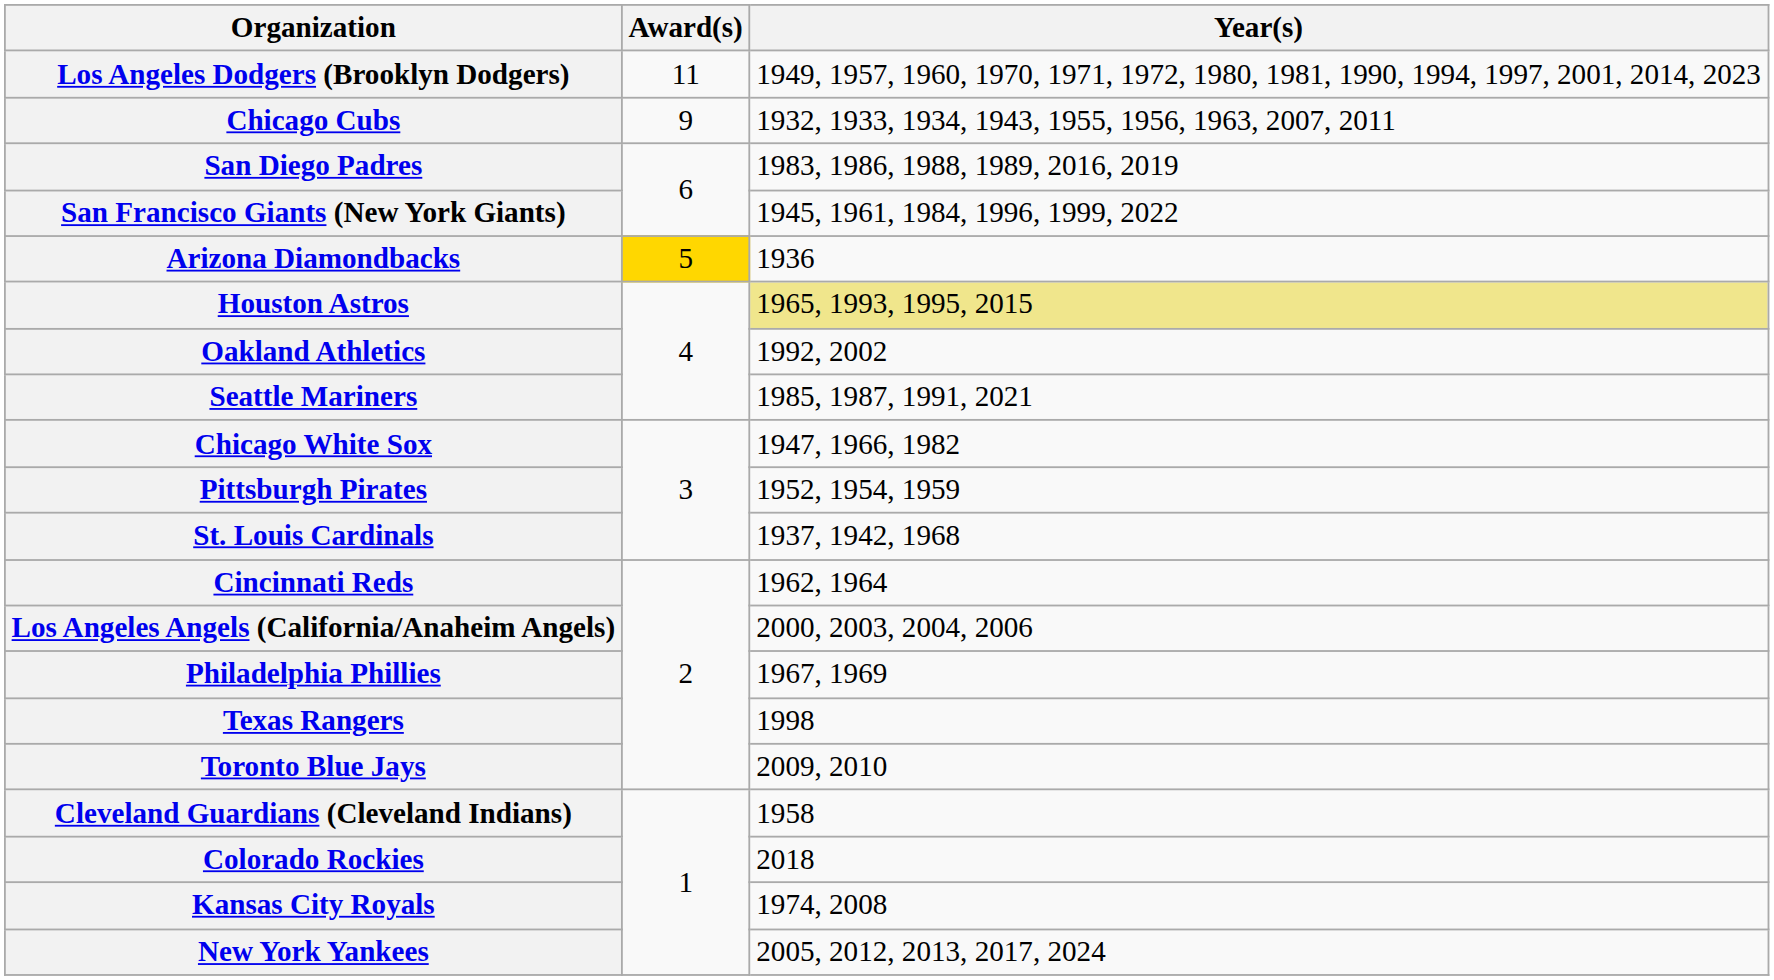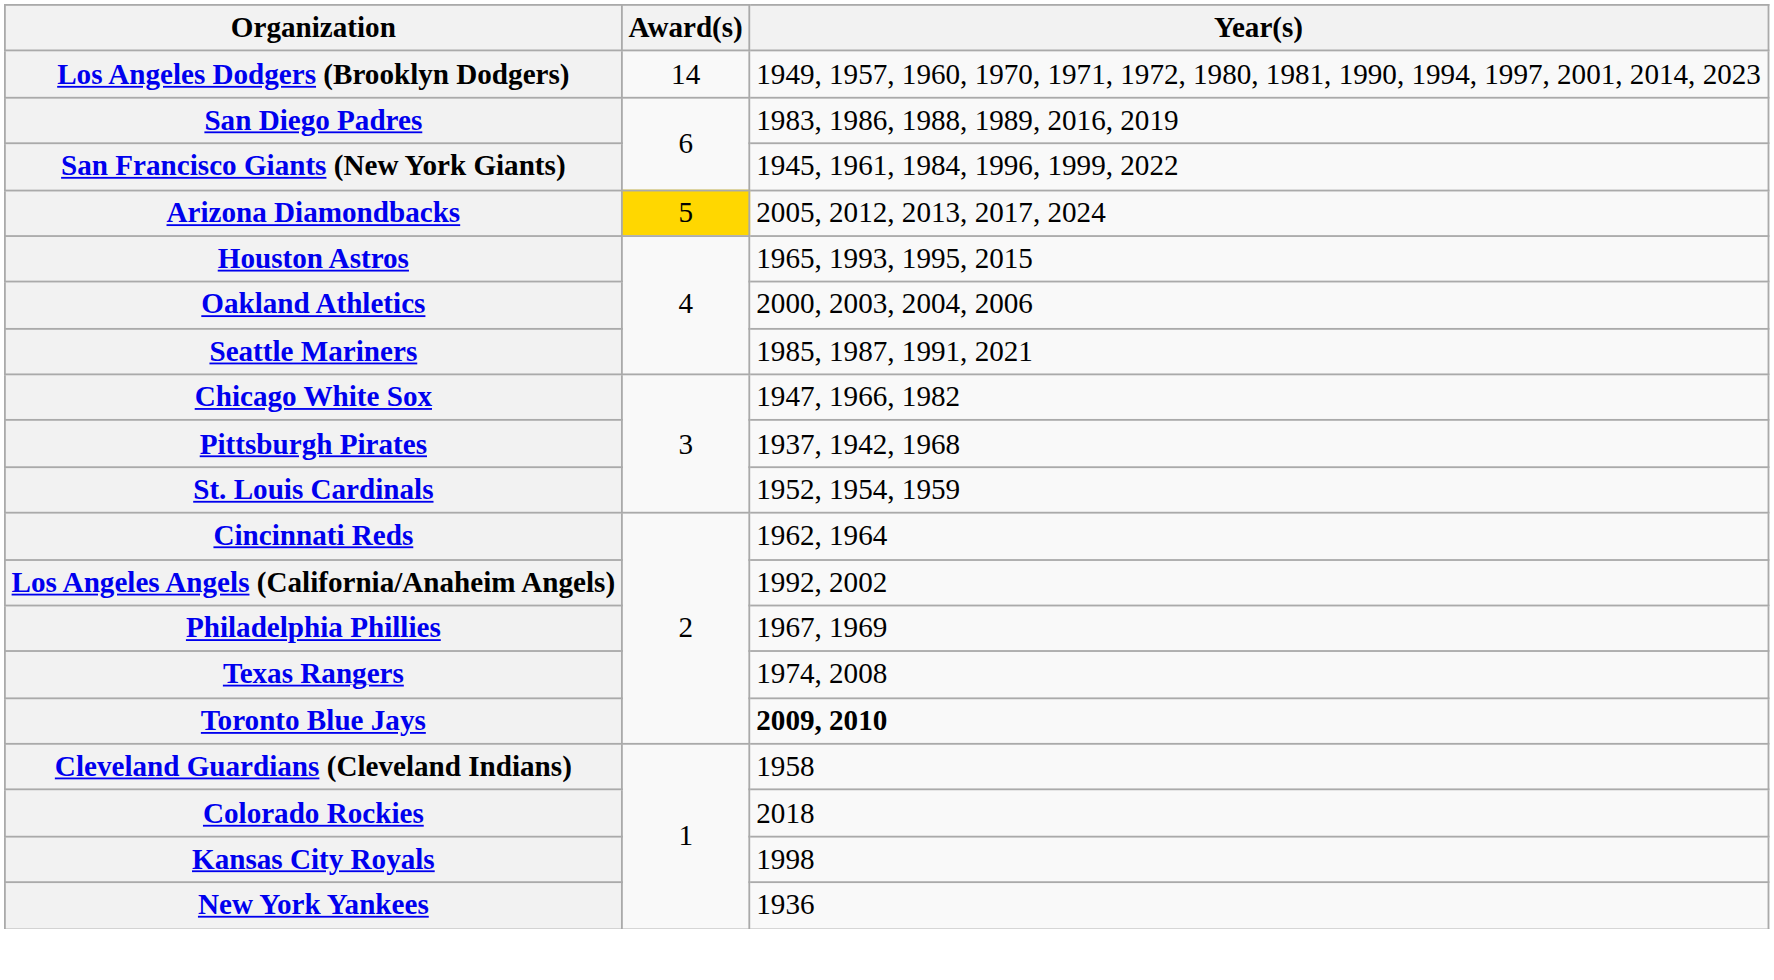 <table class="wikitable sortable plainrowheaders" style="text-align:left">
 <tr>
 <th scope="col">Organization</th>
 <th scope="col">Award(s)</th>
 <th scope="col">Year(s)</th>
 </tr>
 <tr>
 <th scope="row"><strong><a href='#'>Los Angeles Dodgers</a></strong> (Brooklyn Dodgers)</th>
-<td style="text-align:center">11</td>
+<td style="text-align:center">14</td>
 <td>1949, 1957, 1960, 1970, 1971, 1972, 1980, 1981, 1990, 1994, 1997, 2001, 2014, 2023</td>
-</tr>
-<tr>
-<th scope="row"><a href='#'>Chicago Cubs</a></th>
-<td style="text-align:center">9</td>
-<td>1932, 1933, 1934, 1943, 1955, 1956, 1963, 2007, 2011</td>
 </tr>
 <tr>
 <th scope="row"><strong><a href='#'>San Diego Padres</a></strong></th>
 <td style="text-align:center" rowspan="2">6</td>
 <td>1983, 1986, 1988, 1989, 2016, 2019</td>
 </tr>
 <tr>
 <th scope="row"><strong><a href='#'>San Francisco Giants</a></strong> (New York Giants)</th>
 <td>1945, 1961, 1984, 1996, 1999, 2022</td>
 </tr>
 <tr>
 <th scope="row"><strong><a href='#'>Arizona Diamondbacks</a></strong></th>
 <td style="background: gold; text-align:center">5</td>
-<td>1936</td>
+<td>2005, 2012, 2013, 2017, 2024</td>
 </tr>
 <tr>
 <th scope="row"><strong><a href='#'>Houston Astros</a></strong></th>
 <td style="text-align:center" rowspan="3">4</td>
-<td style="background: khaki;">1965, 1993, 1995, 2015</td>
+<td>1965, 1993, 1995, 2015</td>
 </tr>
 <tr>
 <th scope="row"><strong><a href='#'>Oakland Athletics</a></strong></th>
-<td>1992, 2002</td>
+<td>2000, 2003, 2004, 2006</td>
 </tr>
 <tr>
 <th scope="row"><strong><a href='#'>Seattle Mariners</a></strong></th>
 <td>1985, 1987, 1991, 2021</td>
 </tr>
 <tr>
 <th scope="row"><a href='#'>Chicago White Sox</a></th>
 <td style="text-align:center" rowspan="3">3</td>
 <td>1947, 1966, 1982</td>
 </tr>
 <tr>
 <th scope="row"><a href='#'>Pittsburgh Pirates</a></th>
-<td>1952, 1954, 1959</td>
+<td>1937, 1942, 1968</td>
 </tr>
 <tr>
 <th scope="row"><a href='#'>St. Louis Cardinals</a></th>
-<td>1937, 1942, 1968</td>
+<td>1952, 1954, 1959</td>
 </tr>
 <tr>
 <th scope="row"><a href='#'>Cincinnati Reds</a></th>
 <td style="text-align:center" rowspan="5">2</td>
 <td>1962, 1964</td>
 </tr>
 <tr>
 <th scope="row"><strong><a href='#'>Los Angeles Angels</a></strong> (California/Anaheim Angels)</th>
-<td>2000, 2003, 2004, 2006</td>
+<td>1992, 2002</td>
 </tr>
 <tr>
 <th scope="row"><a href='#'>Philadelphia Phillies</a></th>
 <td>1967, 1969</td>
 </tr>
 <tr>
 <th scope="row"><strong><a href='#'>Texas Rangers</a></strong></th>
-<td>1998</td>
+<td>1974, 2008</td>
 </tr>
 <tr>
 <th scope="row"><a href='#'>Toronto Blue Jays</a></th>
-<td>2009, 2010</td>
+<td><strong>2009, 2010</strong></td>
 </tr>
 <tr>
 <th scope="row"><a href='#'>Cleveland Guardians</a> (Cleveland Indians)</th>
 <td style="text-align:center" rowspan="4">1</td>
 <td>1958</td>
 </tr>
 <tr>
 <th scope="row"><strong><a href='#'>Colorado Rockies</a></strong></th>
 <td>2018</td>
 </tr>
 <tr>
 <th scope="row"><a href='#'>Kansas City Royals</a></th>
-<td>1974, 2008</td>
+<td>1998</td>
 </tr>
 <tr>
 <th scope="row"><a href='#'>New York Yankees</a></th>
-<td>2005, 2012, 2013, 2017, 2024</td>
+<td>1936</td>
 </tr>
 </table>
